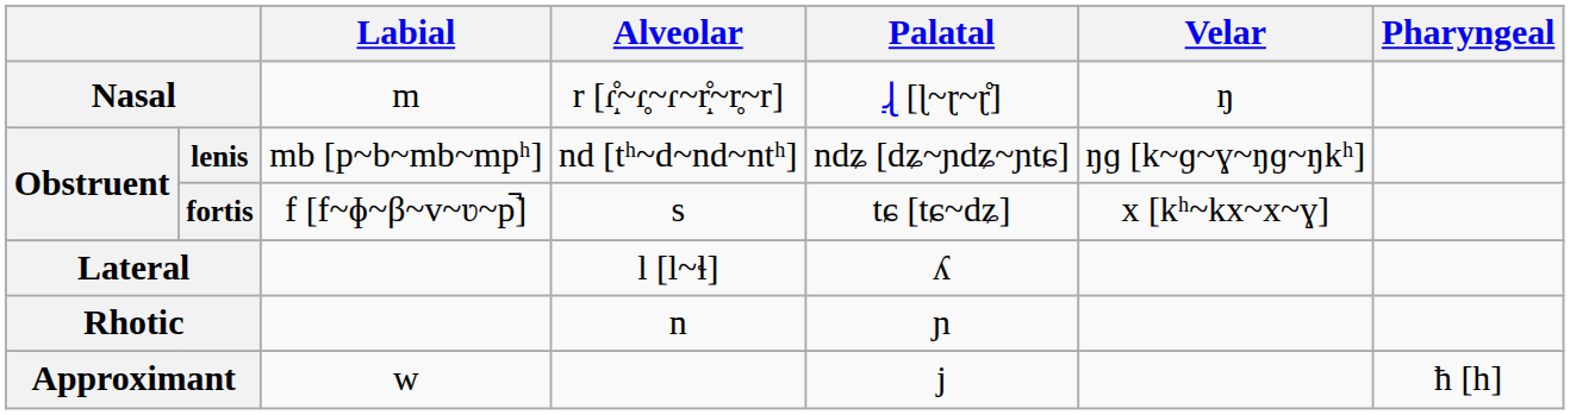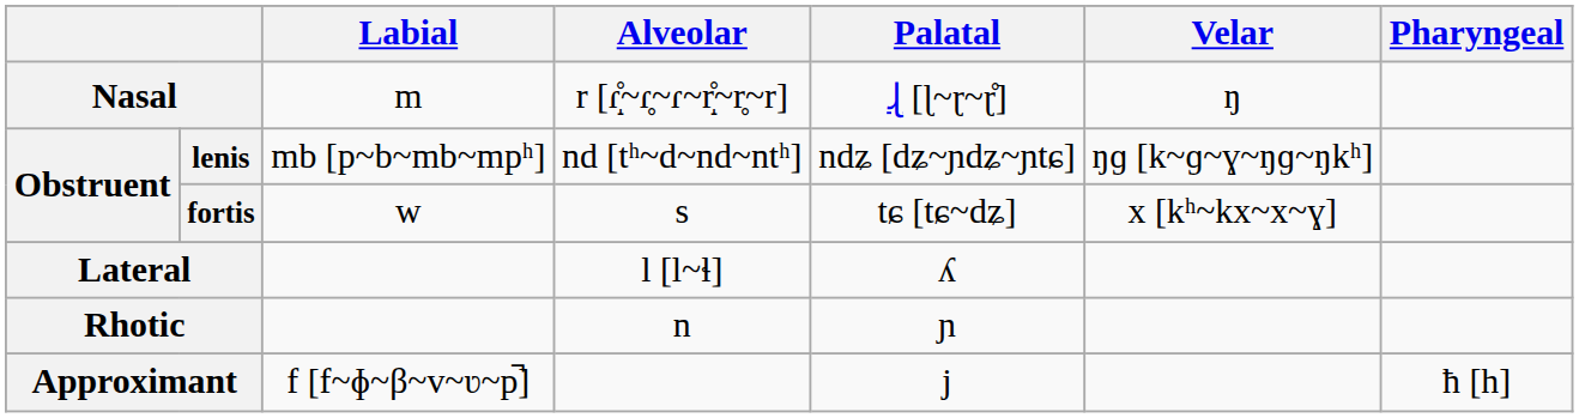 <table class="wikitable IPA" style="text-align:center">
 <tr>
 <th colspan="2"></th>
 <th><a href='#'>Labial</a></th>
 <th><a href='#'>Alveolar</a></th>
 <th><a href='#'>Palatal</a></th>
 <th><a href='#'>Velar</a></th>
 <th><a href='#'>Pharyngeal</a></th>
 </tr>
 <tr>
 <th colspan="2">Nasal</th>
 <td>m </td>
 <td>r [ɾ̝̊~ɾ̥~ɾ~r̝̊~r̥~r] </td>
 <td><a href='#'>𝼈</a> [ɭ~ɽ~ɽ̊] </td>
 <td>ŋ </td>
 <td></td>
 </tr>
 <tr>
 <th rowspan="2">Obstruent</th>
 <th><small>lenis</small></th>
 <td>mb [p~b~mb~mpʰ] </td>
 <td>nd [tʰ~d~nd~ntʰ] </td>
 <td>ndʑ [dʑ~ɲdʑ~ɲtɕ] </td>
 <td>ŋɡ [k~ɡ~ɣ~ŋɡ~ŋkʰ] </td>
 <td></td>
 </tr>
 <tr>
 <th><small>fortis</small></th>
-<td>f [f~ɸ~β~v~ʋ~p̚] </td>
+<td>w </td>
 <td>s </td>
 <td>tɕ [tɕ~dʑ] </td>
 <td>x [kʰ~kx~x~ɣ] </td>
 <td></td>
 </tr>
 <tr>
 <th colspan="2">Lateral</th>
 <td></td>
 <td>l [l~ɬ] </td>
 <td>ʎ </td>
 <td></td>
 <td></td>
 </tr>
 <tr>
 <th colspan="2">Rhotic</th>
 <td></td>
 <td>n </td>
 <td>ɲ </td>
 <td></td>
 <td></td>
 </tr>
 <tr>
 <th colspan="2">Approximant</th>
-<td>w </td>
+<td>f [f~ɸ~β~v~ʋ~p̚] </td>
 <td></td>
 <td>j </td>
 <td></td>
 <td>ħ [h] </td>
 </tr>
 </table>
